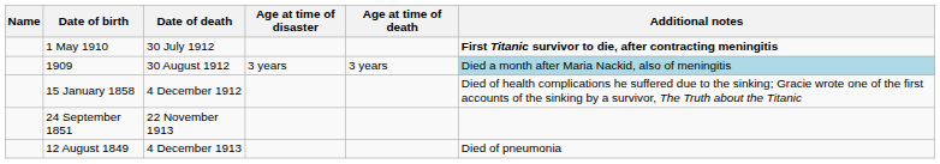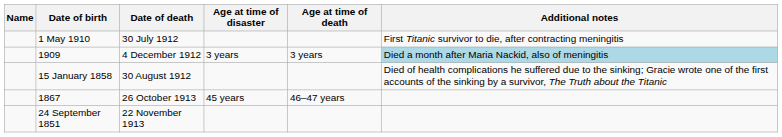 <table class="sortable wikitable">
 <tr>
 <th>Name</th>
 <th style="width:8em;">Date of birth</th>
 <th style="width:8em;">Date of death</th>
 <th style="width:8em;">Age at time of disaster</th>
 <th style="width:9em;">Age at time of death</th>
 <th class="unsortable">Additional notes</th>
 </tr>
 <tr>
 <td></td>
 <td>1 May 1910</td>
 <td>30 July 1912</td>
 <td></td>
 <td></td>
-<td><strong>First <em>Titanic</em> survivor to die, after contracting meningitis</strong></td>
+<td>First <em>Titanic</em> survivor to die, after contracting meningitis</td>
 </tr>
 <tr>
 <td></td>
 <td>1909</td>
-<td>30 August 1912</td>
+<td>4 December 1912</td>
 <td>3 years</td>
 <td>3 years</td>
 <td style="background: lightblue;">Died a month after Maria Nackid, also of meningitis</td>
 </tr>
 <tr>
 <td></td>
 <td>15 January 1858</td>
-<td>4 December 1912</td>
+<td>30 August 1912</td>
 <td></td>
 <td></td>
 <td>Died of health complications he suffered due to the sinking; Gracie wrote one of the first accounts of the sinking by a survivor, <em>The Truth about the Titanic</em></td>
+</tr>
+<tr>
+<td></td>
+<td>1867</td>
+<td>26 October 1913</td>
+<td>45 years</td>
+<td>46–47 years</td>
+<td></td>
 </tr>
 <tr>
 <td></td>
 <td>24 September 1851</td>
 <td>22 November 1913</td>
 <td></td>
 <td></td>
 <td></td>
 </tr>
-<tr>
-<td></td>
-<td>12 August 1849</td>
-<td>4 December 1913</td>
-<td></td>
-<td></td>
-<td>Died of pneumonia</td>
-</tr>
 </table>
